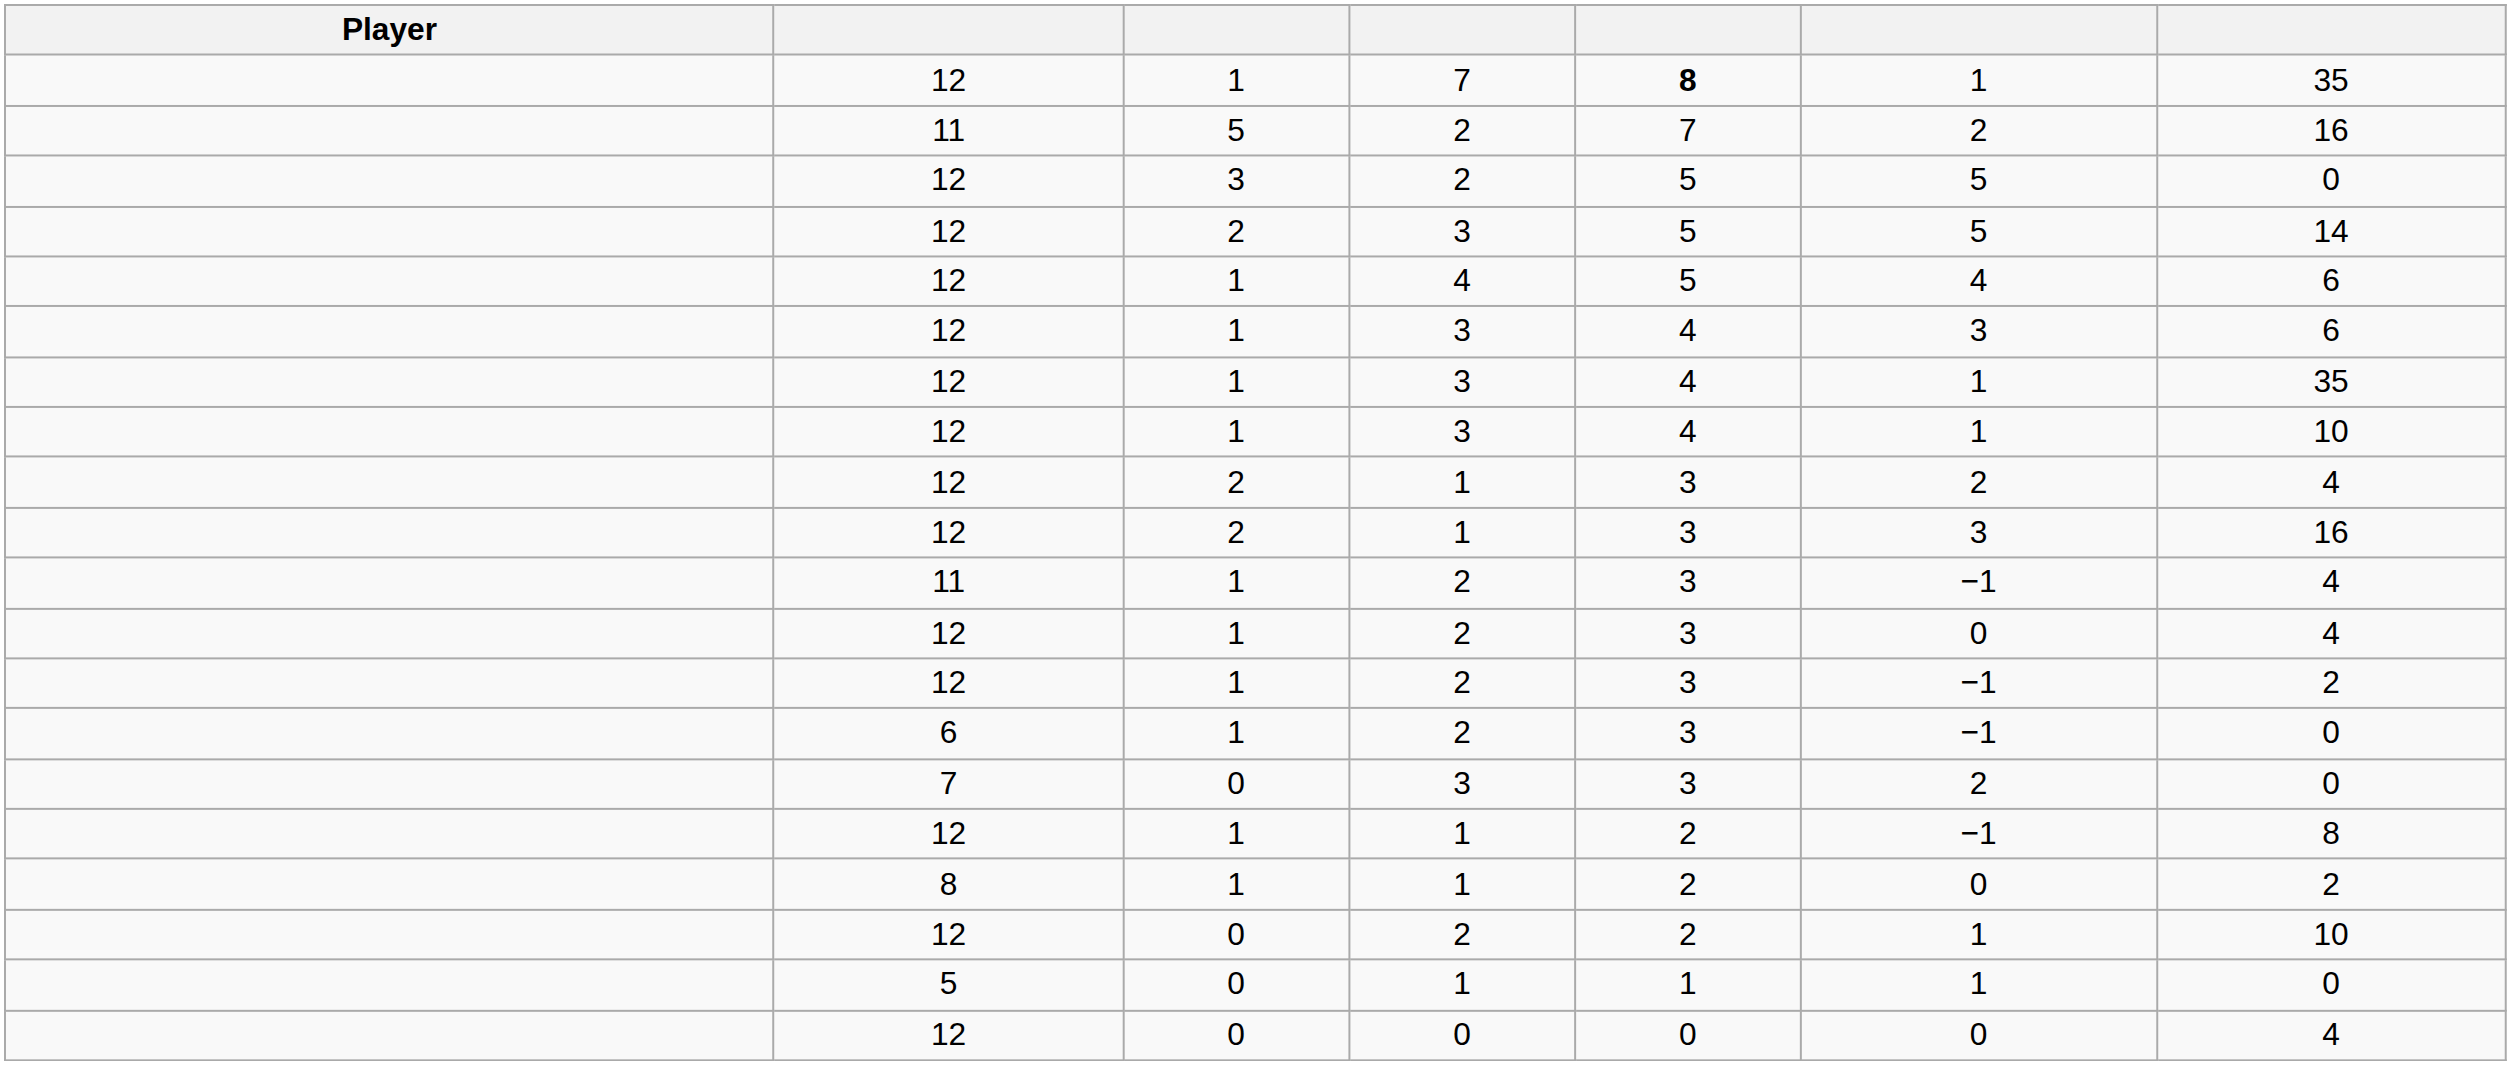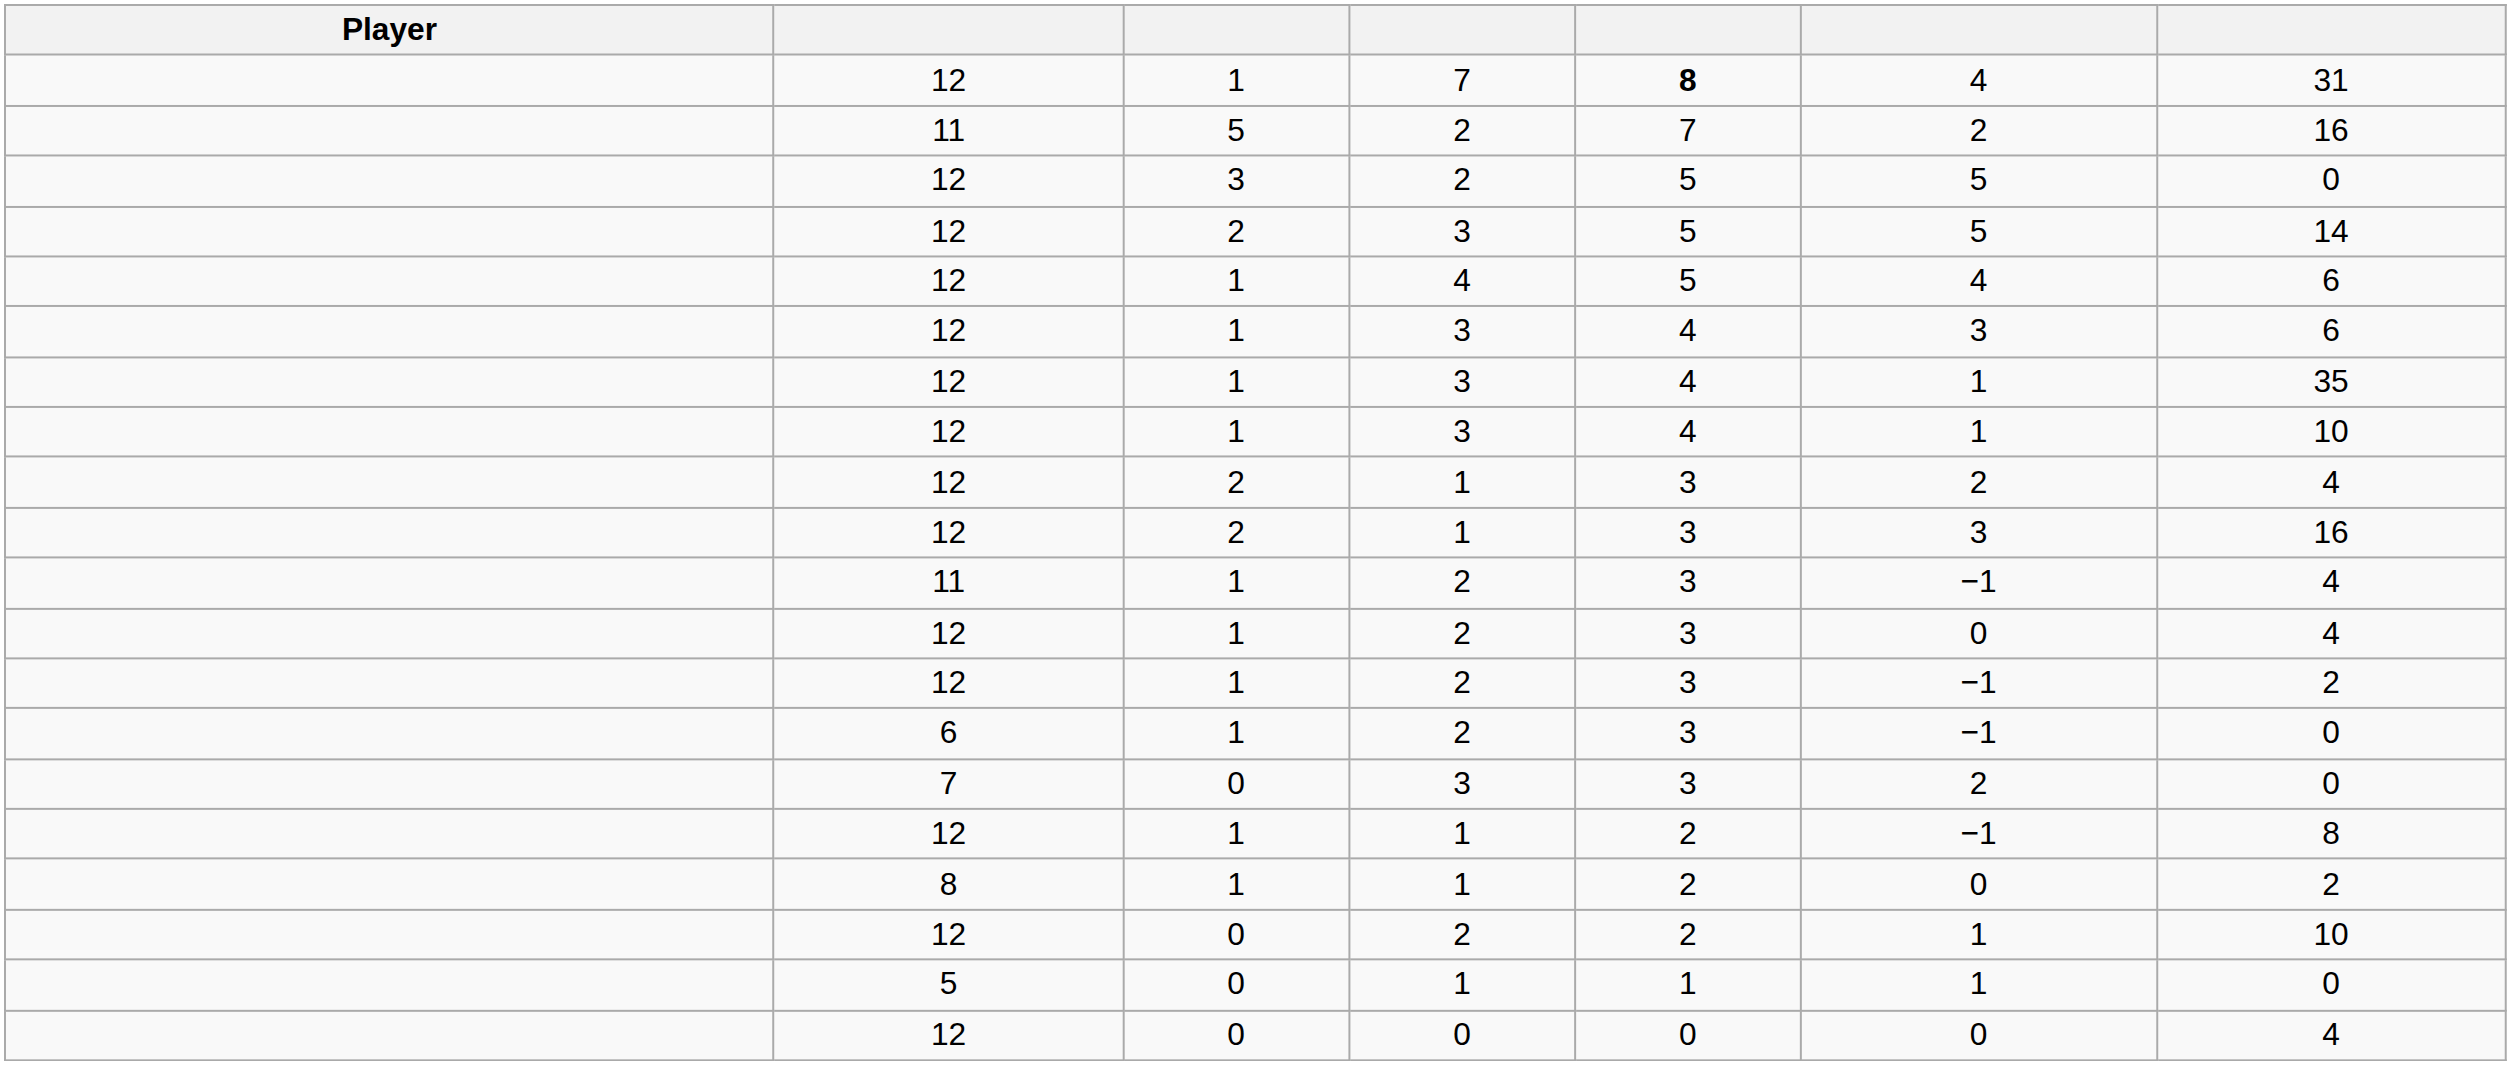 <table class="wikitable sortable" style="width:100%; text-align:center;">
 <tr>
 <th>Player</th>
 <th></th>
 <th></th>
 <th></th>
 <th></th>
 <th data-sort-type="number"></th>
 <th></th>
 </tr>
 <tr>
 <td></td>
 <td>12</td>
 <td>1</td>
 <td>7</td>
 <td><strong>8</strong></td>
-<td>1</td>
-<td>35</td>
+<td>4</td>
+<td>31</td>
 </tr>
 <tr>
 <td></td>
 <td>11</td>
 <td>5</td>
 <td>2</td>
 <td>7</td>
 <td>2</td>
 <td>16</td>
 </tr>
 <tr>
 <td></td>
 <td>12</td>
 <td>3</td>
 <td>2</td>
 <td>5</td>
 <td>5</td>
 <td>0</td>
 </tr>
 <tr>
 <td></td>
 <td>12</td>
 <td>2</td>
 <td>3</td>
 <td>5</td>
 <td>5</td>
 <td>14</td>
 </tr>
 <tr>
 <td></td>
 <td>12</td>
 <td>1</td>
 <td>4</td>
 <td>5</td>
 <td>4</td>
 <td>6</td>
 </tr>
 <tr>
 <td></td>
 <td>12</td>
 <td>1</td>
 <td>3</td>
 <td>4</td>
 <td>3</td>
 <td>6</td>
 </tr>
 <tr>
 <td></td>
 <td>12</td>
 <td>1</td>
 <td>3</td>
 <td>4</td>
 <td>1</td>
 <td>35</td>
 </tr>
 <tr>
 <td></td>
 <td>12</td>
 <td>1</td>
 <td>3</td>
 <td>4</td>
 <td>1</td>
 <td>10</td>
 </tr>
 <tr>
 <td></td>
 <td>12</td>
 <td>2</td>
 <td>1</td>
 <td>3</td>
 <td>2</td>
 <td>4</td>
 </tr>
 <tr>
 <td></td>
 <td>12</td>
 <td>2</td>
 <td>1</td>
 <td>3</td>
 <td>3</td>
 <td>16</td>
 </tr>
 <tr>
 <td></td>
 <td>11</td>
 <td>1</td>
 <td>2</td>
 <td>3</td>
 <td>−1</td>
 <td>4</td>
 </tr>
 <tr>
 <td></td>
 <td>12</td>
 <td>1</td>
 <td>2</td>
 <td>3</td>
 <td>0</td>
 <td>4</td>
 </tr>
 <tr>
 <td></td>
 <td>12</td>
 <td>1</td>
 <td>2</td>
 <td>3</td>
 <td>−1</td>
 <td>2</td>
 </tr>
 <tr>
 <td></td>
 <td>6</td>
 <td>1</td>
 <td>2</td>
 <td>3</td>
 <td>−1</td>
 <td>0</td>
 </tr>
 <tr>
 <td></td>
 <td>7</td>
 <td>0</td>
 <td>3</td>
 <td>3</td>
 <td>2</td>
 <td>0</td>
 </tr>
 <tr>
 <td></td>
 <td>12</td>
 <td>1</td>
 <td>1</td>
 <td>2</td>
 <td>−1</td>
 <td>8</td>
 </tr>
 <tr>
 <td></td>
 <td>8</td>
 <td>1</td>
 <td>1</td>
 <td>2</td>
 <td>0</td>
 <td>2</td>
 </tr>
 <tr>
 <td></td>
 <td>12</td>
 <td>0</td>
 <td>2</td>
 <td>2</td>
 <td>1</td>
 <td>10</td>
 </tr>
 <tr>
 <td></td>
 <td>5</td>
 <td>0</td>
 <td>1</td>
 <td>1</td>
 <td>1</td>
 <td>0</td>
 </tr>
 <tr>
 <td></td>
 <td>12</td>
 <td>0</td>
 <td>0</td>
 <td>0</td>
 <td>0</td>
 <td>4</td>
 </tr>
 </table>
